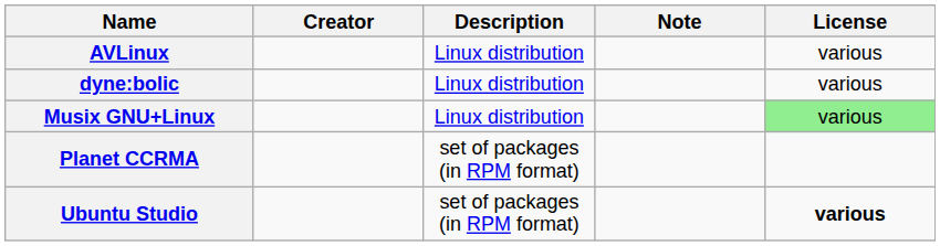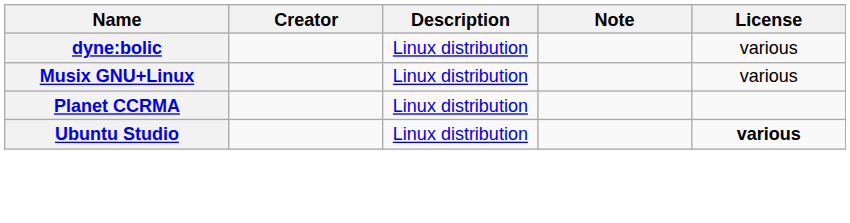 <table class="wikitable sortable" style="width: 100%; table-layout: fixed; font-size: smaller; text-align: center;">
 <tr style="background: #ececec">
 <th style="width:12em">Name</th>
 <th>Creator</th>
 <th>Description</th>
 <th>Note</th>
 <th>License</th>
-</tr>
-<tr>
-<th><a href='#'>AVLinux</a></th>
-<td></td>
-<td><a href='#'>Linux distribution</a></td>
-<td></td>
-<td>various</td>
 </tr>
 <tr>
 <th><a href='#'>dyne:bolic</a></th>
 <td></td>
 <td><a href='#'>Linux distribution</a></td>
 <td></td>
 <td>various</td>
 </tr>
 <tr>
 <th><a href='#'>Musix GNU+Linux</a></th>
 <td></td>
 <td><a href='#'>Linux distribution</a></td>
 <td></td>
-<td style="background: lightgreen;">various</td>
+<td>various</td>
 </tr>
 <tr>
 <th><a href='#'>Planet CCRMA</a></th>
 <td></td>
-<td>set of packages (in <a href='#'>RPM</a> format)</td>
+<td><a href='#'>Linux distribution</a></td>
 <td></td>
 <td></td>
 </tr>
 <tr>
 <th><a href='#'>Ubuntu Studio</a></th>
 <td></td>
-<td>set of packages (in <a href='#'>RPM</a> format)</td>
+<td><a href='#'>Linux distribution</a></td>
 <td></td>
 <td><strong>various</strong></td>
 </tr>
 </table>
